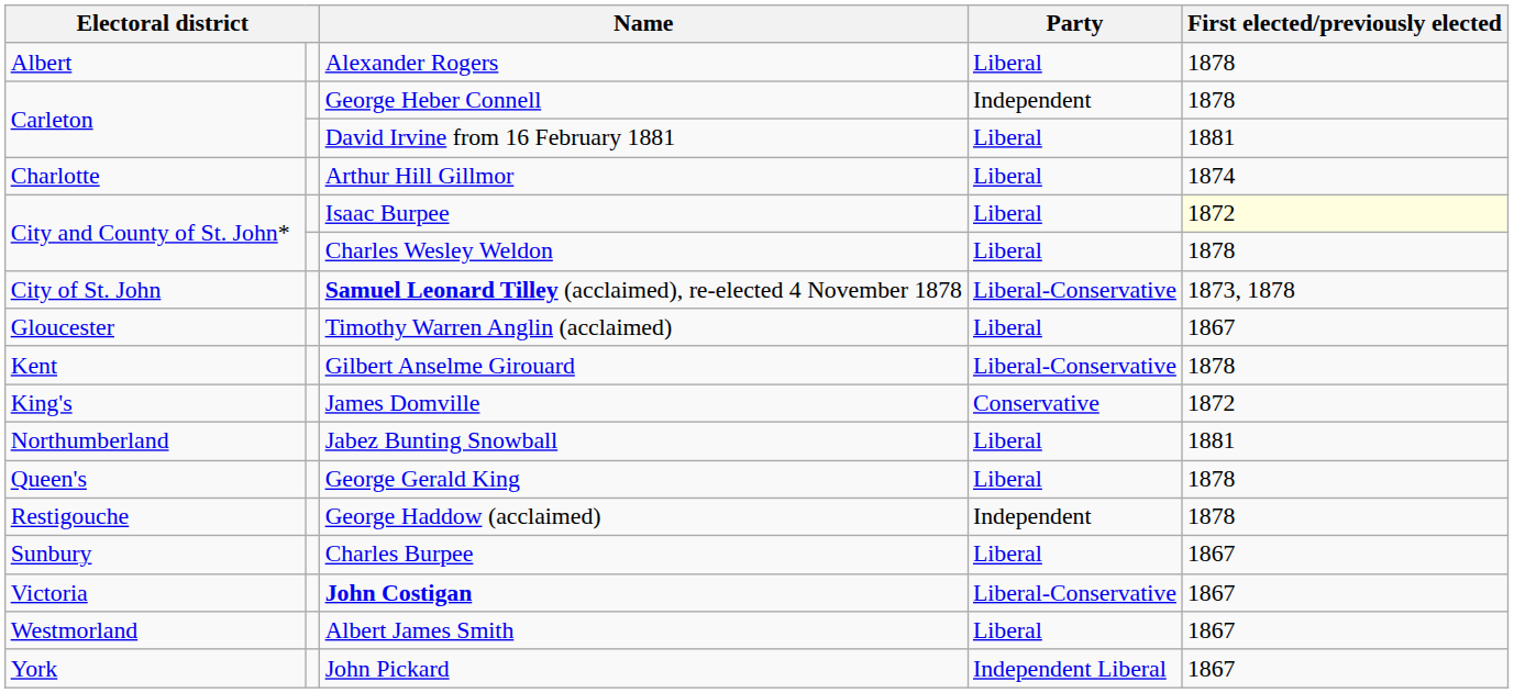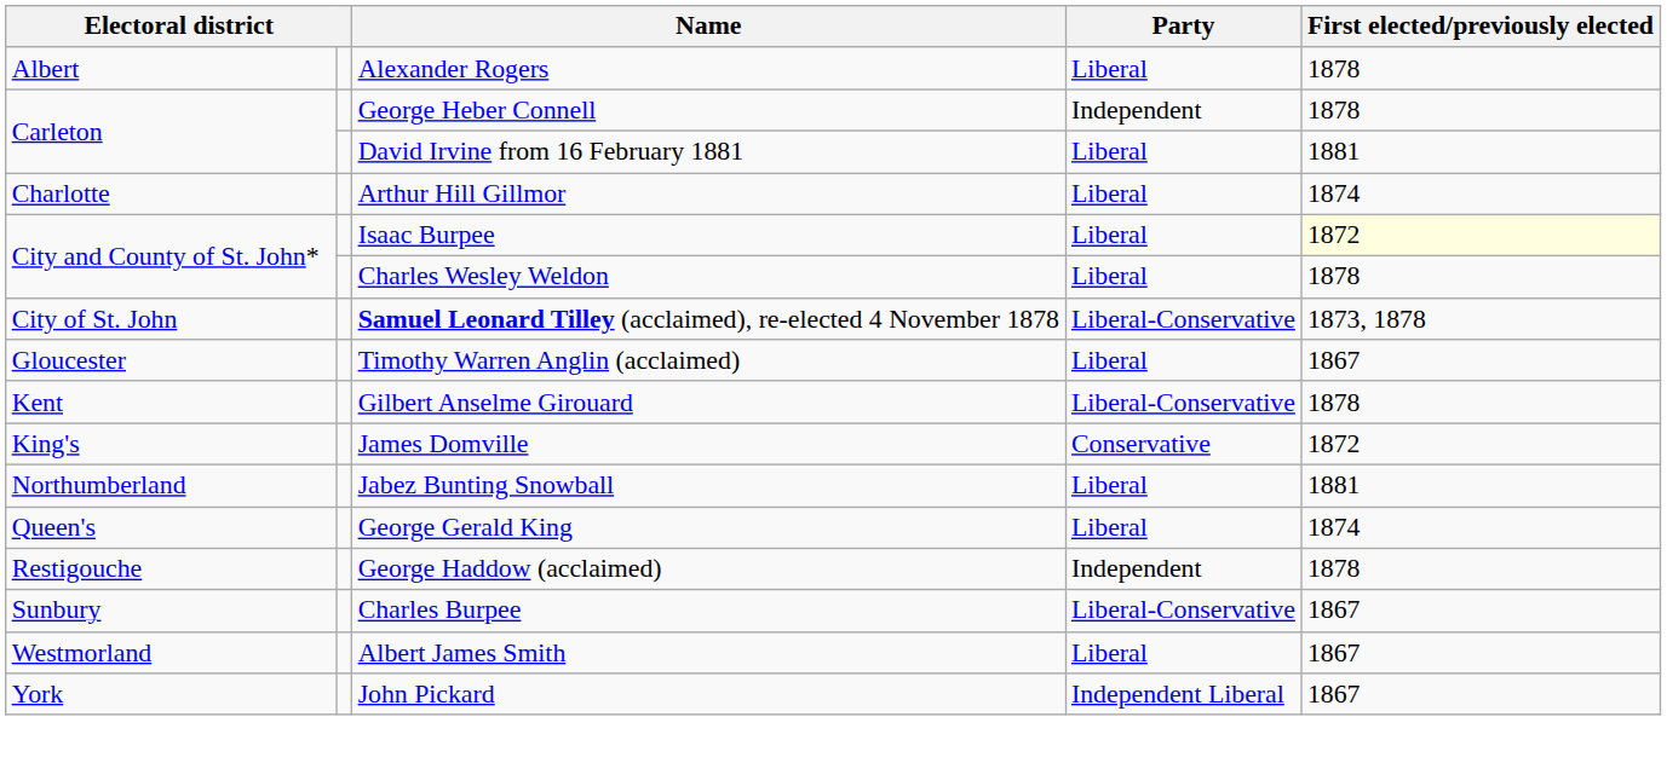 <table class="wikitable">
 <tr>
 <th colspan="2">Electoral district</th>
 <th>Name</th>
 <th>Party</th>
 <th>First elected/previously elected</th>
 </tr>
 <tr>
 <td width=20%><a href='#'>Albert</a></td>
 <td></td>
 <td><a href='#'>Alexander Rogers</a></td>
 <td><a href='#'>Liberal</a></td>
 <td>1878</td>
 </tr>
 <tr>
 <td rowspan=2><a href='#'>Carleton</a></td>
 <td></td>
 <td><a href='#'>George Heber Connell</a></td>
 <td>Independent</td>
 <td>1878</td>
 </tr>
 <tr>
 <td></td>
 <td><a href='#'>David Irvine</a> from 16 February 1881</td>
 <td><a href='#'>Liberal</a></td>
 <td>1881</td>
 </tr>
 <tr>
 <td><a href='#'>Charlotte</a></td>
 <td></td>
 <td><a href='#'>Arthur Hill Gillmor</a></td>
 <td><a href='#'>Liberal</a></td>
 <td>1874</td>
 </tr>
 <tr>
 <td rowspan=2><a href='#'>City and County of St. John</a>*</td>
 <td></td>
 <td><a href='#'>Isaac Burpee</a></td>
 <td><a href='#'>Liberal</a></td>
 <td style="background: lightyellow;">1872</td>
 </tr>
 <tr>
 <td></td>
 <td><a href='#'>Charles Wesley Weldon</a></td>
 <td><a href='#'>Liberal</a></td>
 <td>1878</td>
 </tr>
 <tr>
 <td><a href='#'>City of St. John</a></td>
 <td></td>
 <td><strong><a href='#'>Samuel Leonard Tilley</a></strong> (acclaimed), re-elected 4 November 1878</td>
 <td><a href='#'>Liberal-Conservative</a></td>
 <td>1873, 1878</td>
 </tr>
 <tr>
 <td><a href='#'>Gloucester</a></td>
 <td></td>
 <td><a href='#'>Timothy Warren Anglin</a> (acclaimed)</td>
 <td><a href='#'>Liberal</a></td>
 <td>1867</td>
 </tr>
 <tr>
 <td><a href='#'>Kent</a></td>
 <td></td>
 <td><a href='#'>Gilbert Anselme Girouard</a></td>
 <td><a href='#'>Liberal-Conservative</a></td>
 <td>1878</td>
 </tr>
 <tr>
 <td><a href='#'>King's</a></td>
 <td></td>
 <td><a href='#'>James Domville</a></td>
 <td><a href='#'>Conservative</a></td>
 <td>1872</td>
 </tr>
 <tr>
 <td><a href='#'>Northumberland</a></td>
 <td></td>
 <td><a href='#'>Jabez Bunting Snowball</a></td>
 <td><a href='#'>Liberal</a></td>
 <td>1881</td>
 </tr>
 <tr>
 <td><a href='#'>Queen's</a></td>
 <td></td>
 <td><a href='#'>George Gerald King</a></td>
 <td><a href='#'>Liberal</a></td>
-<td>1878</td>
+<td>1874</td>
 </tr>
 <tr>
 <td><a href='#'>Restigouche</a></td>
 <td></td>
 <td><a href='#'>George Haddow</a> (acclaimed)</td>
 <td>Independent</td>
 <td>1878</td>
 </tr>
 <tr>
 <td><a href='#'>Sunbury</a></td>
 <td></td>
 <td><a href='#'>Charles Burpee</a></td>
-<td><a href='#'>Liberal</a></td>
-<td>1867</td>
-</tr>
-<tr>
-<td><a href='#'>Victoria</a></td>
-<td></td>
-<td><strong><a href='#'>John Costigan</a></strong></td>
 <td><a href='#'>Liberal-Conservative</a></td>
 <td>1867</td>
 </tr>
 <tr>
 <td><a href='#'>Westmorland</a></td>
 <td></td>
 <td><a href='#'>Albert James Smith</a></td>
 <td><a href='#'>Liberal</a></td>
 <td>1867</td>
 </tr>
 <tr>
 <td><a href='#'>York</a></td>
 <td></td>
 <td><a href='#'>John Pickard</a></td>
 <td><a href='#'>Independent Liberal</a></td>
 <td>1867</td>
 </tr>
 </table>
